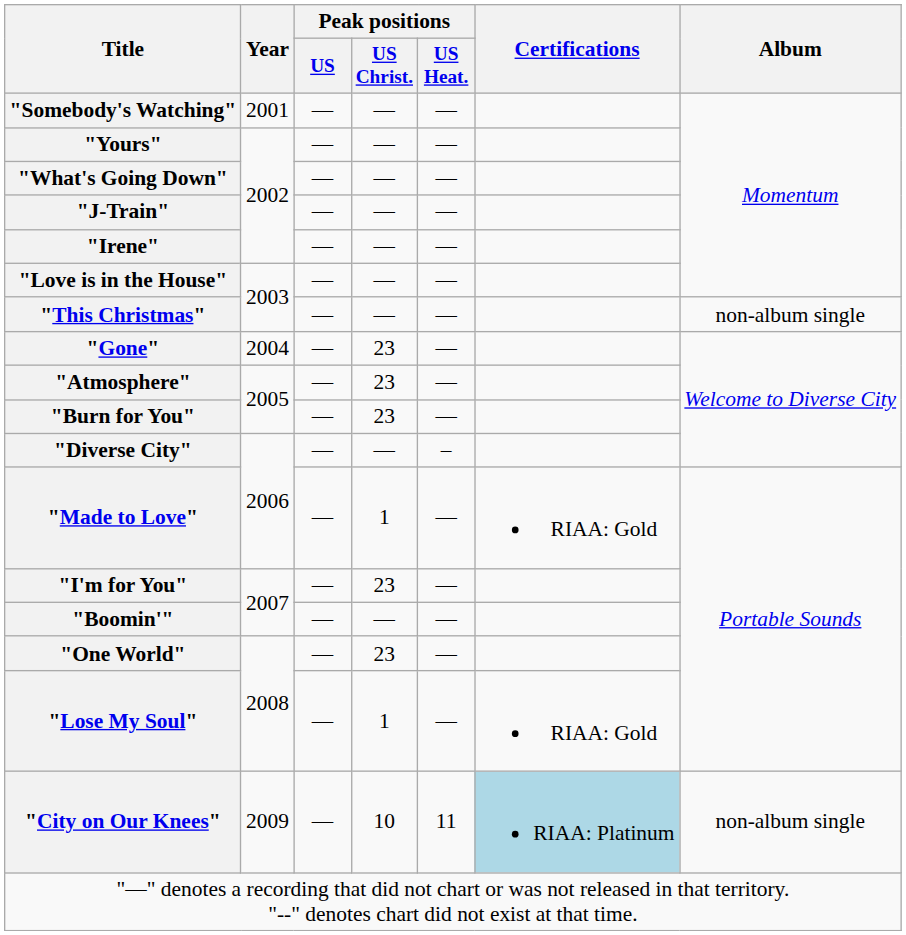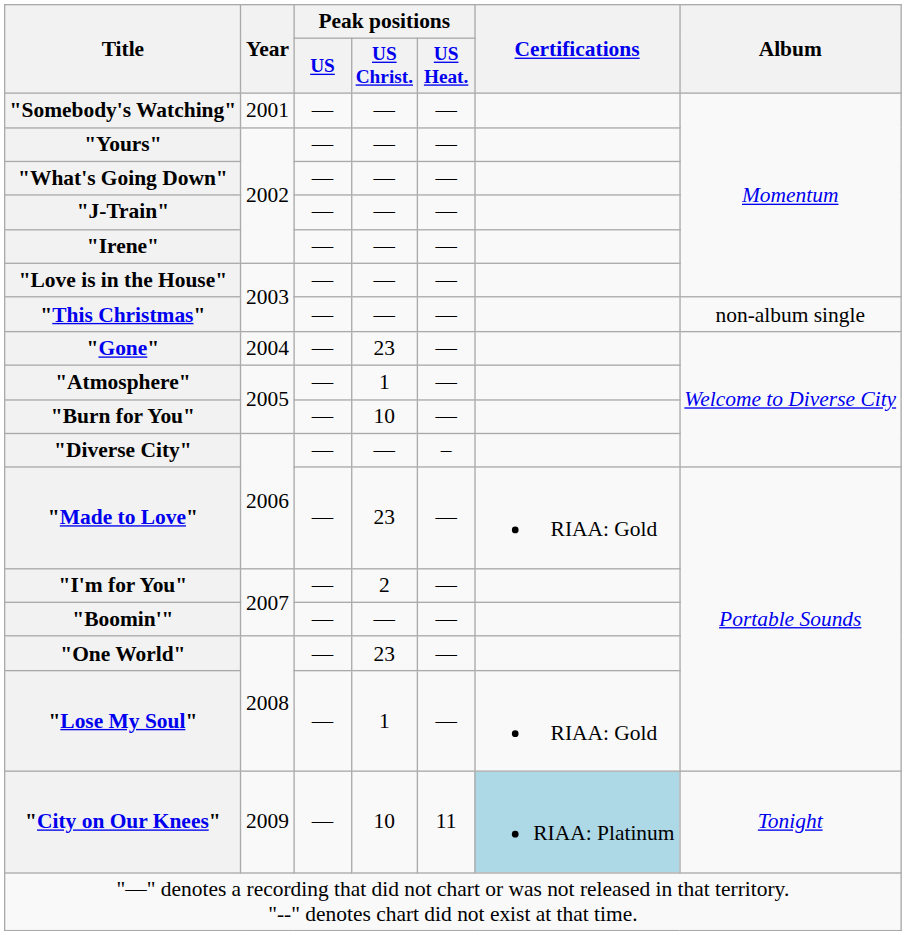 <table class="wikitable plainrowheaders" style="text-align:center;">
 <tr>
 <th rowspan="2" scope="col">Title</th>
 <th rowspan="2" scope="col">Year</th>
 <th scope="col" colspan="3">Peak positions</th>
 <th scope="col" rowspan="2"><a href='#'>Certifications</a></th>
 <th scope="col" rowspan="2">Album</th>
 </tr>
 <tr>
 <th scope="col" style="width:2.5em;font-size:90%;"><a href='#'>US</a><br></th>
 <th scope="col" style="width:2.5em;font-size:90%;"><a href='#'>US Christ.</a><br></th>
 <th scope="col" style="width:2.5em;font-size:90%;"><a href='#'>US Heat.</a><br></th>
 </tr>
 <tr>
 <th scope="row">"Somebody's Watching"</th>
 <td>2001</td>
 <td>—</td>
 <td>—</td>
 <td>—</td>
 <td></td>
 <td rowspan="6"><em><a href='#'>Momentum</a></em></td>
 </tr>
 <tr>
 <th scope="row">"Yours"</th>
 <td rowspan="4">2002</td>
 <td>—</td>
 <td>—</td>
 <td>—</td>
 <td></td>
 </tr>
 <tr>
 <th scope="row">"What's Going Down"</th>
 <td>—</td>
 <td>—</td>
 <td>—</td>
 <td></td>
 </tr>
 <tr>
 <th scope="row">"J-Train" </th>
 <td>—</td>
 <td>—</td>
 <td>—</td>
 <td></td>
 </tr>
 <tr>
 <th scope="row">"Irene"<br></th>
 <td>—</td>
 <td>—</td>
 <td>—</td>
 <td></td>
 </tr>
 <tr>
 <th scope="row">"Love is in the House"</th>
 <td rowspan="2">2003</td>
 <td>—</td>
 <td>—</td>
 <td>—</td>
 <td></td>
 </tr>
 <tr>
 <th scope="row">"<a href='#'>This Christmas</a>"</th>
 <td>—</td>
 <td>—</td>
 <td>—</td>
 <td></td>
 <td>non-album single</td>
 </tr>
 <tr>
 <th scope="row">"<a href='#'>Gone</a>"</th>
 <td>2004</td>
 <td>—</td>
 <td>23</td>
 <td>—</td>
 <td></td>
 <td rowspan="4"><em><a href='#'>Welcome to Diverse City</a></em></td>
 </tr>
 <tr>
 <th scope="row">"Atmosphere"</th>
 <td rowspan="2">2005</td>
 <td>—</td>
-<td>23</td>
+<td>1</td>
 <td>—</td>
 <td></td>
 </tr>
 <tr>
 <th scope="row">"Burn for You"</th>
 <td>—</td>
-<td>23</td>
+<td>10</td>
 <td>—</td>
 <td></td>
 </tr>
 <tr>
 <th scope="row">"Diverse City"</th>
 <td rowspan="2">2006</td>
 <td>—</td>
 <td>—</td>
 <td>–</td>
 <td></td>
 </tr>
 <tr>
 <th scope="row">"<a href='#'>Made to Love</a>"</th>
 <td>—</td>
-<td>1</td>
+<td>23</td>
 <td>—</td>
 <td><br><ul><li>RIAA: Gold</li></ul></td>
 <td rowspan="5"><em><a href='#'>Portable Sounds</a></em></td>
 </tr>
 <tr>
 <th scope="row">"I'm for You"</th>
 <td rowspan="2">2007</td>
 <td>—</td>
-<td>23</td>
+<td>2</td>
 <td>—</td>
 <td></td>
 </tr>
 <tr>
 <th scope="row">"Boomin'"</th>
 <td>—</td>
 <td>—</td>
 <td>—</td>
 <td></td>
 </tr>
 <tr>
 <th scope="row">"One World"</th>
 <td rowspan="2">2008</td>
 <td>—</td>
 <td>23</td>
 <td>—</td>
 <td></td>
 </tr>
 <tr>
 <th scope="row">"<a href='#'>Lose My Soul</a>"</th>
 <td>—</td>
 <td>1</td>
 <td>—</td>
 <td><br><ul><li>RIAA: Gold</li></ul></td>
 </tr>
 <tr>
 <th scope="row">"<a href='#'>City on Our Knees</a>"</th>
 <td>2009</td>
 <td>—</td>
 <td>10</td>
 <td>11</td>
 <td style="background: lightblue;"><br><ul><li>RIAA: Platinum</li></ul></td>
-<td>non-album single</td>
+<td><em><a href='#'>Tonight</a></em></td>
 </tr>
 <tr>
 <td colspan="7">"—" denotes a recording that did not chart or was not released in that territory.<br>"--" denotes chart did not exist at that time.</td>
 </tr>
 </table>
